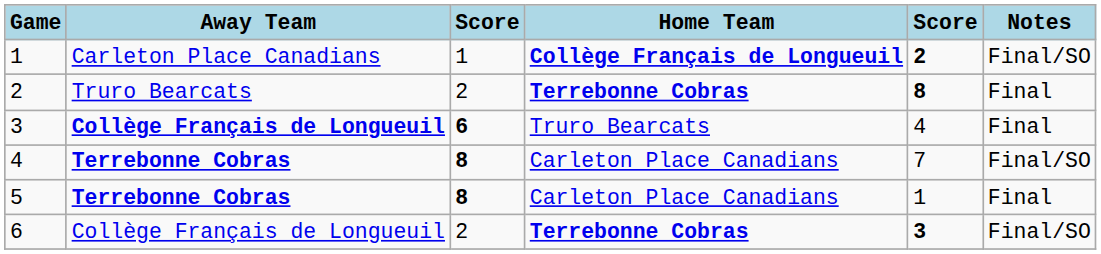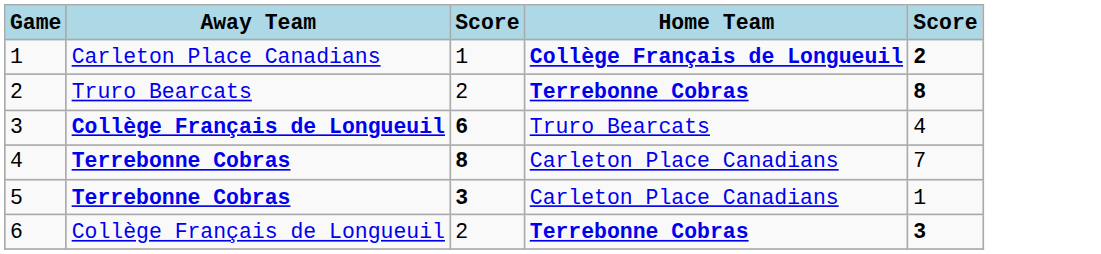 <table class="wikitable">
 <tr>
 <th style="background:lightblue;">Game</th>
 <th style="background:lightblue;">Away Team</th>
 <th style="background:lightblue;">Score</th>
 <th style="background:lightblue;">Home Team</th>
 <th style="background:lightblue;">Score</th>
-<th style="background:lightblue;">Notes</th>
 </tr>
 <tr>
 <td>1</td>
 <td><a href='#'>Carleton Place Canadians</a></td>
 <td>1</td>
 <td><strong><a href='#'>Collège Français de Longueuil</a></strong></td>
 <td><strong>2</strong></td>
-<td>Final/SO</td>
 </tr>
 <tr>
 <td>2</td>
 <td><a href='#'>Truro Bearcats</a></td>
 <td>2</td>
 <td><strong><a href='#'>Terrebonne Cobras</a></strong></td>
 <td><strong>8</strong></td>
-<td>Final</td>
 </tr>
 <tr>
 <td>3</td>
 <td><strong><a href='#'>Collège Français de Longueuil</a></strong></td>
 <td><strong>6</strong></td>
 <td><a href='#'>Truro Bearcats</a></td>
 <td>4</td>
-<td>Final</td>
 </tr>
 <tr>
 <td>4</td>
 <td><strong><a href='#'>Terrebonne Cobras</a></strong></td>
 <td><strong>8 </strong></td>
 <td><a href='#'>Carleton Place Canadians</a></td>
 <td>7</td>
-<td>Final/SO</td>
 </tr>
 <tr>
 <td>5</td>
 <td><strong><a href='#'>Terrebonne Cobras</a></strong></td>
-<td><strong>8</strong></td>
+<td><strong>3</strong></td>
 <td><a href='#'>Carleton Place Canadians</a></td>
 <td>1</td>
-<td>Final</td>
 </tr>
 <tr>
 <td>6</td>
 <td><a href='#'>Collège Français de Longueuil</a></td>
 <td>2</td>
 <td><strong><a href='#'>Terrebonne Cobras</a></strong></td>
 <td><strong>3 </strong></td>
-<td>Final/SO</td>
 </tr>
 </table>
